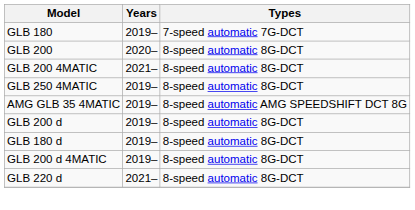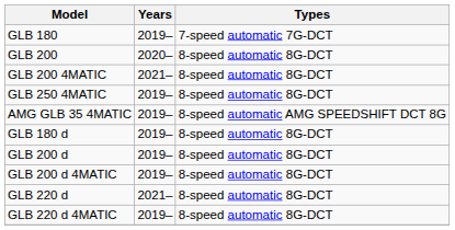 <table class=wikitable>
 <tr>
 <th>Model</th>
 <th>Years</th>
 <th>Types</th>
 </tr>
 <tr>
 <td>GLB 180</td>
 <td>2019–</td>
 <td>7-speed <a href='#'>automatic</a> 7G-DCT</td>
 </tr>
 <tr>
 <td>GLB 200</td>
 <td>2020–</td>
 <td>8-speed <a href='#'>automatic</a> 8G-DCT</td>
 </tr>
 <tr>
 <td>GLB 200 4MATIC</td>
 <td>2021–</td>
 <td>8-speed <a href='#'>automatic</a> 8G-DCT</td>
 </tr>
 <tr>
 <td>GLB 250 4MATIC</td>
 <td>2019–</td>
 <td>8-speed <a href='#'>automatic</a> 8G-DCT</td>
 </tr>
 <tr>
 <td>AMG GLB 35 4MATIC</td>
 <td>2019–</td>
 <td>8-speed <a href='#'>automatic</a> AMG SPEEDSHIFT DCT 8G</td>
 </tr>
 <tr>
-<td>GLB 200 d</td>
+<td>GLB 180 d</td>
 <td>2019–</td>
 <td>8-speed <a href='#'>automatic</a> 8G-DCT</td>
 </tr>
 <tr>
-<td>GLB 180 d</td>
+<td>GLB 200 d</td>
 <td>2019–</td>
 <td>8-speed <a href='#'>automatic</a> 8G-DCT</td>
 </tr>
 <tr>
 <td>GLB 200 d 4MATIC</td>
 <td>2019–</td>
 <td>8-speed <a href='#'>automatic</a> 8G-DCT</td>
 </tr>
 <tr>
 <td>GLB 220 d</td>
 <td>2021–</td>
 <td>8-speed <a href='#'>automatic</a> 8G-DCT</td>
 </tr>
 <tr>
+<td>GLB 220 d 4MATIC</td>
+<td>2019–</td>
+<td>8-speed <a href='#'>automatic</a> 8G-DCT</td>
+</tr>
+<tr>
 </tr>
 </table>
